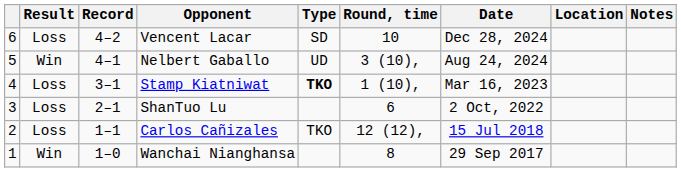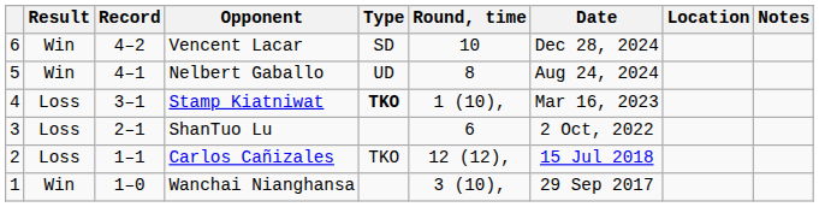 <table class="wikitable" style="text-align:center; font-size:95%">
 <tr>
 <th></th>
 <th>Result</th>
 <th>Record</th>
 <th>Opponent</th>
 <th>Type</th>
 <th>Round, time</th>
 <th>Date</th>
 <th>Location</th>
 <th>Notes</th>
 </tr>
 <tr>
 <td>6</td>
-<td>Loss</td>
+<td>Win</td>
 <td>4–2</td>
 <td style="text-align:left;"> Vencent Lacar</td>
 <td>SD</td>
 <td>10</td>
 <td>Dec 28, 2024</td>
 <td style="text-align:left;"> </td>
 <td style="text-align:left;"></td>
 </tr>
 <tr>
 <td>5</td>
 <td>Win</td>
 <td>4–1</td>
 <td style="text-align:left;"> Nelbert Gaballo</td>
 <td>UD</td>
-<td>3 (10), </td>
+<td>8</td>
 <td>Aug 24, 2024</td>
 <td style="text-align:left;"> </td>
 <td></td>
 </tr>
 <tr>
 <td>4</td>
 <td>Loss</td>
 <td>3–1</td>
 <td style="text-align:left;"> <a href='#'>Stamp Kiatniwat</a></td>
 <td><strong>TKO</strong></td>
 <td>1 (10), </td>
 <td>Mar 16, 2023</td>
 <td style="text-align:left;"> </td>
 <td style="text-align:left;"></td>
 </tr>
 <tr>
 <td>3</td>
 <td>Loss</td>
 <td>2–1</td>
 <td style="text-align:left;"> ShanTuo Lu</td>
 <td></td>
 <td>6</td>
 <td>2 Oct, 2022</td>
 <td style="text-align:left;"> </td>
 <td></td>
 </tr>
 <tr>
 <td>2</td>
 <td>Loss</td>
 <td>1–1</td>
 <td style="text-align:left;"> <a href='#'>Carlos Cañizales</a></td>
 <td>TKO</td>
 <td>12 (12), </td>
 <td><a href='#'>15 Jul 2018</a></td>
 <td style="text-align:left;"> </td>
 <td style="text-align:left;"></td>
 </tr>
 <tr>
 <td>1</td>
 <td>Win</td>
 <td>1–0</td>
 <td style="text-align:left;"> Wanchai Nianghansa</td>
 <td></td>
-<td>8</td>
+<td>3 (10), </td>
 <td>29 Sep 2017</td>
 <td align=left> </td>
 <td></td>
 </tr>
 </table>
